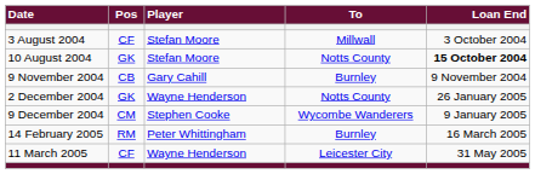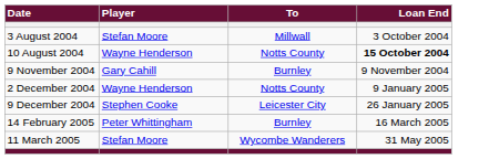 <table class="wikitable">
 <tr>
 <th style="background:#670E36; color:#ffffff; text-align:left; width:130px">Date</th>
-<th style="background:#670E36; color:#ffffff; text-align:center; width:40px">Pos</th>
 <th style="background:#670E36; color:#ffffff; text-align:left; width:180px">Player</th>
 <th style="background:#670E36; color:#ffffff; text-align:center; width:180px">To</th>
 <th style="background:#670E36; color:#ffffff; text-align:right; width:130px">Loan End</th>
 </tr>
 <tr>
 <th></th>
 <th></th>
 <th></th>
 <th></th>
-<th></th>
 </tr>
 <tr>
 <td>3 August 2004</td>
-<td style="text-align:center;"><a href='#'>CF</a></td>
 <td><a href='#'>Stefan Moore</a></td>
 <td style="text-align:center;"><a href='#'>Millwall</a></td>
 <td style="text-align:right;">3 October 2004</td>
 </tr>
 <tr>
 <td>10 August 2004</td>
-<td style="text-align:center;"><a href='#'>GK</a></td>
-<td><a href='#'>Stefan Moore</a></td>
+<td> <a href='#'>Wayne Henderson</a></td>
 <td style="text-align:center;"><a href='#'>Notts County</a></td>
 <td style="text-align:right;"><strong>15 October 2004</strong></td>
 </tr>
 <tr>
 <td>9 November 2004</td>
-<td style="text-align:center;"><a href='#'>CB</a></td>
 <td><a href='#'>Gary Cahill</a></td>
 <td style="text-align:center;"><a href='#'>Burnley</a></td>
 <td style="text-align:right;">9 November 2004</td>
 </tr>
 <tr>
 <td>2 December 2004</td>
-<td style="text-align:center;"><a href='#'>GK</a></td>
 <td> <a href='#'>Wayne Henderson</a></td>
 <td style="text-align:center;"><a href='#'>Notts County</a></td>
+<td style="text-align:right;">9 January 2005</td>
+</tr>
+<tr>
+<td>9 December 2004</td>
+<td><a href='#'>Stephen Cooke</a></td>
+<td style="text-align:center;"><a href='#'>Leicester City</a></td>
 <td style="text-align:right;">26 January 2005</td>
 </tr>
 <tr>
-<td>9 December 2004</td>
-<td style="text-align:center;"><a href='#'>CM</a></td>
-<td><a href='#'>Stephen Cooke</a></td>
-<td style="text-align:center;"><a href='#'>Wycombe Wanderers</a></td>
-<td style="text-align:right;">9 January 2005</td>
-</tr>
-<tr>
 <td>14 February 2005</td>
-<td style="text-align:center;"><a href='#'>RM</a></td>
 <td><a href='#'>Peter Whittingham</a></td>
 <td style="text-align:center;"><a href='#'>Burnley</a></td>
 <td style="text-align:right;">16 March 2005</td>
 </tr>
 <tr>
 <td>11 March 2005</td>
-<td style="text-align:center;"><a href='#'>CF</a></td>
-<td> <a href='#'>Wayne Henderson</a></td>
-<td style="text-align:center;"><a href='#'>Leicester City</a></td>
+<td><a href='#'>Stefan Moore</a></td>
+<td style="text-align:center;"><a href='#'>Wycombe Wanderers</a></td>
 <td style="text-align:right;">31 May 2005</td>
 </tr>
 <tr>
 <th style="background:#670E36;"></th>
 <th style="background:#670E36;"></th>
 <th style="background:#670E36;"></th>
 <th style="background:#670E36;"></th>
-<th style="background:#670E36;"></th>
 </tr>
 </table>
